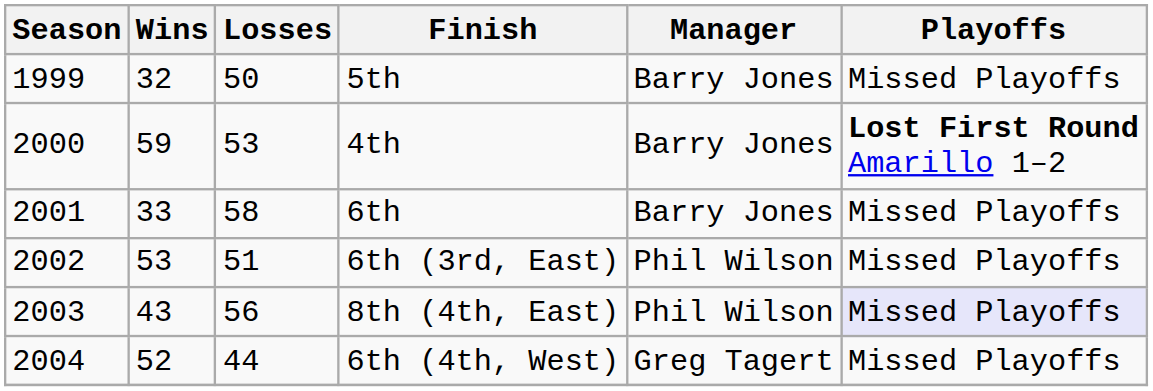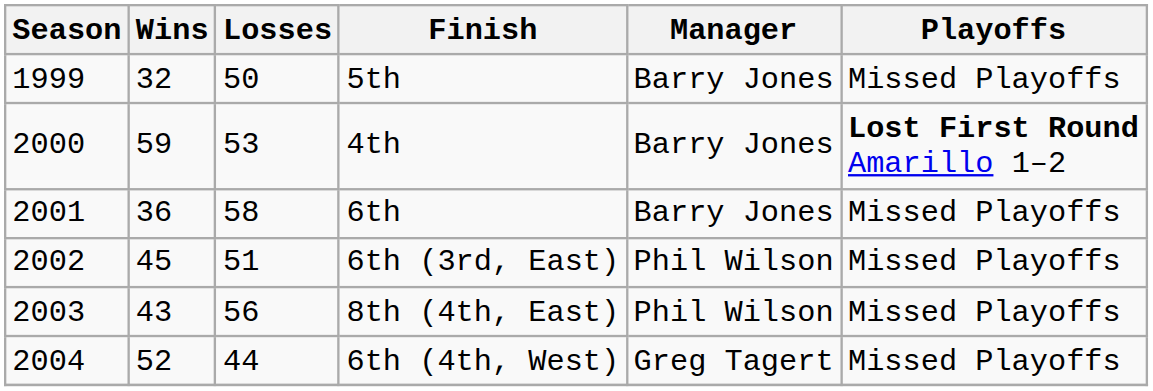 <table class="wikitable">
 <tr>
 <th>Season</th>
 <th>Wins</th>
 <th>Losses</th>
 <th>Finish</th>
 <th>Manager</th>
 <th>Playoffs</th>
 </tr>
 <tr>
 <td>1999</td>
 <td>32</td>
 <td>50</td>
 <td>5th</td>
 <td>Barry Jones</td>
 <td>Missed Playoffs</td>
 </tr>
 <tr>
 <td>2000</td>
 <td>59</td>
 <td>53</td>
 <td>4th</td>
 <td>Barry Jones</td>
 <td><strong>Lost First Round <br> </strong><a href='#'>Amarillo</a> 1–2</td>
 </tr>
 <tr>
 <td>2001</td>
-<td>33</td>
+<td>36</td>
 <td>58</td>
 <td>6th</td>
 <td>Barry Jones</td>
 <td>Missed Playoffs</td>
 </tr>
 <tr>
 <td>2002</td>
-<td>53</td>
+<td>45</td>
 <td>51</td>
 <td>6th (3rd, East)</td>
 <td>Phil Wilson</td>
 <td>Missed Playoffs</td>
 </tr>
 <tr>
 <td>2003</td>
 <td>43</td>
 <td>56</td>
 <td>8th (4th, East)</td>
 <td>Phil Wilson</td>
-<td style="background: lavender;">Missed Playoffs</td>
+<td>Missed Playoffs</td>
 </tr>
 <tr>
 <td>2004</td>
 <td>52</td>
 <td>44</td>
 <td>6th (4th, West)</td>
 <td>Greg Tagert</td>
 <td>Missed Playoffs</td>
 </tr>
 <tr>
 </tr>
 </table>
